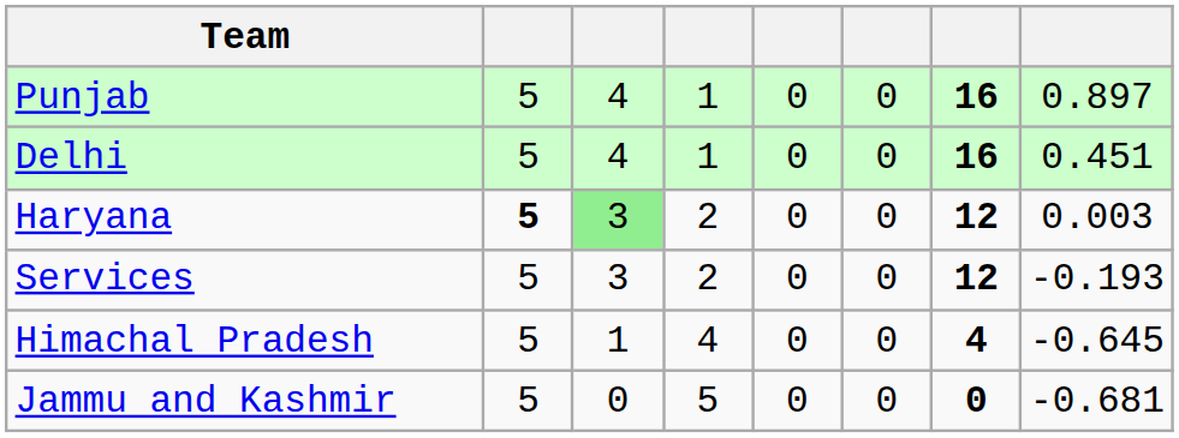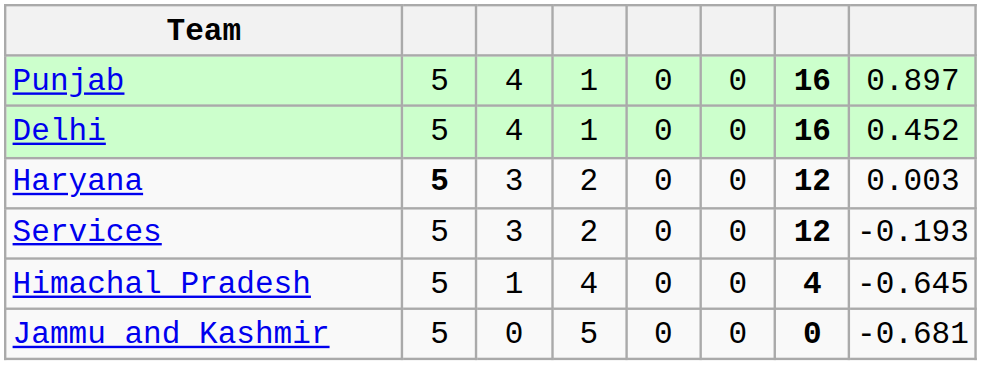 <table class="wikitable" style="text-align:center">
 <tr>
 <th style="width:160px">Team</th>
 <th style="width:25px"></th>
 <th style="width:25px"></th>
 <th style="width:25px"></th>
 <th style="width:25px"></th>
 <th style="width:25px"></th>
 <th style="width:25px"></th>
 <th style="width:25px"></th>
 </tr>
 <tr style="background:#cfc;">
 <td style="text-align:left"><a href='#'>Punjab</a> </td>
 <td>5</td>
 <td>4</td>
 <td>1</td>
 <td>0</td>
 <td>0</td>
 <td><strong>16</strong></td>
 <td>0.897</td>
 </tr>
 <tr style="background:#cfc;">
 <td style="text-align:left"><a href='#'>Delhi</a></td>
 <td>5</td>
 <td>4</td>
 <td>1</td>
 <td>0</td>
 <td>0</td>
 <td><strong>16</strong></td>
-<td>0.451</td>
+<td>0.452</td>
 </tr>
 <tr>
 <td style="text-align:left"><a href='#'>Haryana</a> </td>
 <td><strong>5</strong></td>
-<td style="background: lightgreen;">3</td>
+<td>3</td>
 <td>2</td>
 <td>0</td>
 <td>0</td>
 <td><strong>12</strong></td>
 <td>0.003</td>
 </tr>
 <tr>
 <td style="text-align:left"><a href='#'>Services</a></td>
 <td>5</td>
 <td>3</td>
 <td>2</td>
 <td>0</td>
 <td>0</td>
 <td><strong>12</strong></td>
 <td>-0.193</td>
 </tr>
 <tr>
 <td style="text-align:left"><a href='#'>Himachal Pradesh</a></td>
 <td>5</td>
 <td>1</td>
 <td>4</td>
 <td>0</td>
 <td>0</td>
 <td><strong>4</strong></td>
 <td>-0.645</td>
 </tr>
 <tr>
 <td style="text-align:left"><a href='#'>Jammu and Kashmir</a></td>
 <td>5</td>
 <td>0</td>
 <td>5</td>
 <td>0</td>
 <td>0</td>
 <td><strong>0</strong></td>
 <td>-0.681</td>
 </tr>
 </table>
